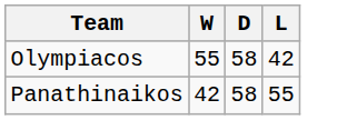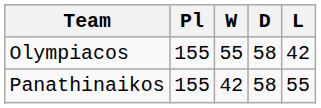 <table class="wikitable sortable">
 <tr>
 <th>Team </th>
+<th>Pl</th>
 <th>W</th>
 <th>D</th>
 <th>L</th>
 </tr>
 <tr>
 <td>Olympiacos</td>
+<td>155</td>
 <td>55</td>
 <td>58</td>
 <td>42</td>
 </tr>
 <tr>
 <td>Panathinaikos</td>
+<td>155</td>
 <td>42</td>
 <td>58</td>
 <td>55</td>
 </tr>
 </table>
